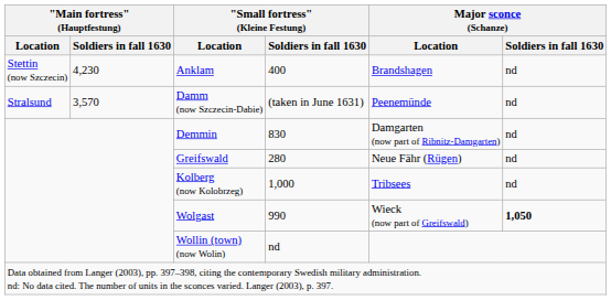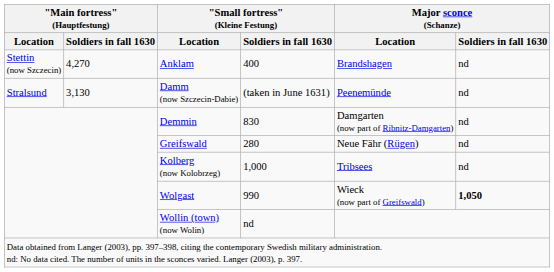 <table class=wikitable>
 <tr>
 <th colspan="2">"Main fortress"<br><small>(Hauptfestung)</small></th>
 <th colspan="2">"Small fortress"<br><small>(Kleine Festung)</small></th>
 <th colspan="2">Major <a href='#'>sconce</a><br><small>(Schanze)</small></th>
 </tr>
 <tr>
 <th>Location</th>
 <th>Soldiers in fall 1630</th>
 <th>Location</th>
 <th>Soldiers in fall 1630</th>
 <th>Location</th>
 <th>Soldiers in fall 1630</th>
 </tr>
 <tr>
 <td><a href='#'>Stettin</a><br><small>(now Szczecin)</small></td>
-<td>4,230</td>
+<td>4,270</td>
 <td><a href='#'>Anklam</a></td>
 <td>400</td>
 <td><a href='#'>Brandshagen</a></td>
 <td>nd</td>
 </tr>
 <tr>
 <td><a href='#'>Stralsund</a></td>
-<td>3,570</td>
+<td>3,130</td>
 <td><a href='#'>Damm</a><br><small>(now Szczecin-Dabie)</small></td>
 <td>(taken in June 1631)</td>
 <td><a href='#'>Peenemünde</a></td>
 <td>nd</td>
 </tr>
 <tr>
 <td colspan="2" rowspan="5"></td>
 <td><a href='#'>Demmin</a></td>
 <td>830</td>
 <td>Damgarten<br><small>(now part of <a href='#'>Ribnitz-Damgarten</a>)</small></td>
 <td>nd</td>
 </tr>
 <tr>
 <td><a href='#'>Greifswald</a></td>
 <td>280</td>
 <td>Neue Fähr (<a href='#'>Rügen</a>)</td>
 <td>nd</td>
 </tr>
 <tr>
 <td><a href='#'>Kolberg</a><br><small>(now Kolobrzeg)</small></td>
 <td>1,000</td>
 <td><a href='#'>Tribsees</a></td>
 <td>nd</td>
 </tr>
 <tr>
 <td><a href='#'>Wolgast</a></td>
 <td>990</td>
 <td>Wieck<br><small>(now part of <a href='#'>Greifswald</a>)</small></td>
 <td><strong>1,050</strong></td>
 </tr>
 <tr>
 <td><a href='#'>Wollin (town)</a><br><small>(now Wolin)</small></td>
 <td>nd</td>
 <td colspan="2"></td>
 </tr>
 <tr>
 <td colspan="6"><small>Data obtained from Langer (2003), pp. 397–398, citing the contemporary Swedish military administration.<br>nd: No data cited. The number of units in the sconces varied. Langer (2003), p. 397.</small></td>
 </tr>
 </table>
